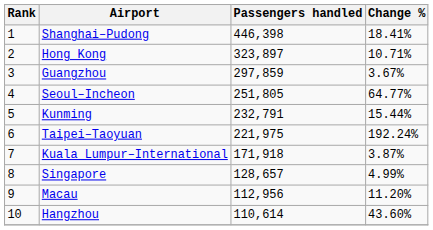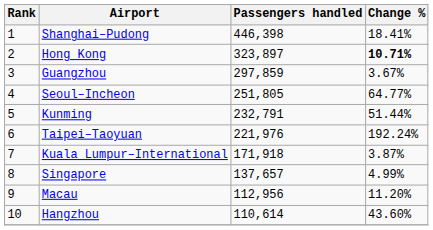 <table class="wikitable sortable" style="font-size: 90%" width= align=>
 <tr style="background:lightgrey;">
 <th>Rank</th>
 <th>Airport</th>
 <th>Passengers handled</th>
 <th>Change %</th>
 </tr>
 <tr>
 <td>1</td>
 <td> <a href='#'>Shanghai–Pudong</a></td>
 <td>446,398</td>
 <td> 18.41%</td>
 </tr>
 <tr>
 <td>2</td>
 <td> <a href='#'>Hong Kong</a></td>
 <td>323,897</td>
-<td> 10.71%</td>
+<td><strong> 10.71%</strong></td>
 </tr>
 <tr>
 <td>3</td>
 <td> <a href='#'>Guangzhou</a></td>
 <td>297,859</td>
 <td> 3.67%</td>
 </tr>
 <tr>
 <td>4</td>
 <td> <a href='#'>Seoul–Incheon</a></td>
 <td>251,805</td>
 <td> 64.77%</td>
 </tr>
 <tr>
 <td>5</td>
 <td> <a href='#'>Kunming</a></td>
 <td>232,791</td>
-<td> 15.44%</td>
+<td> 51.44%</td>
 </tr>
 <tr>
 <td>6</td>
 <td> <a href='#'>Taipei–Taoyuan</a></td>
-<td>221,975</td>
+<td>221,976</td>
 <td> 192.24%</td>
 </tr>
 <tr>
 <td>7</td>
 <td> <a href='#'>Kuala Lumpur–International</a></td>
 <td>171,918</td>
 <td> 3.87%</td>
 </tr>
 <tr>
 <td>8</td>
 <td> <a href='#'>Singapore</a></td>
-<td>128,657</td>
+<td>137,657</td>
 <td> 4.99%</td>
 </tr>
 <tr>
 <td>9</td>
 <td> <a href='#'>Macau</a></td>
 <td>112,956</td>
 <td> 11.20%</td>
 </tr>
 <tr>
 <td>10</td>
 <td> <a href='#'>Hangzhou</a></td>
 <td>110,614</td>
 <td> 43.60%</td>
 </tr>
 <tr>
 </tr>
 </table>
